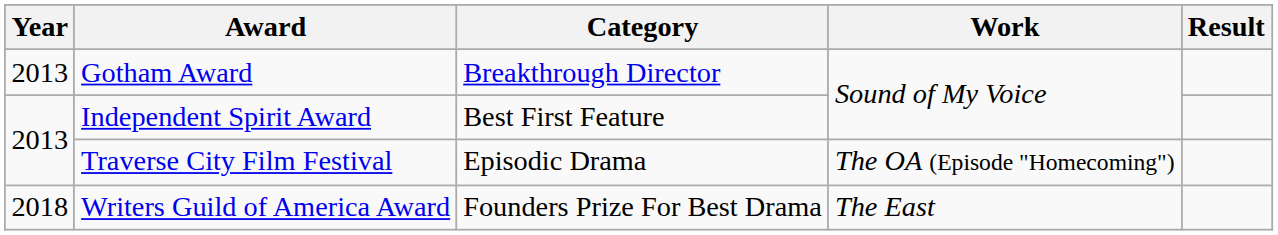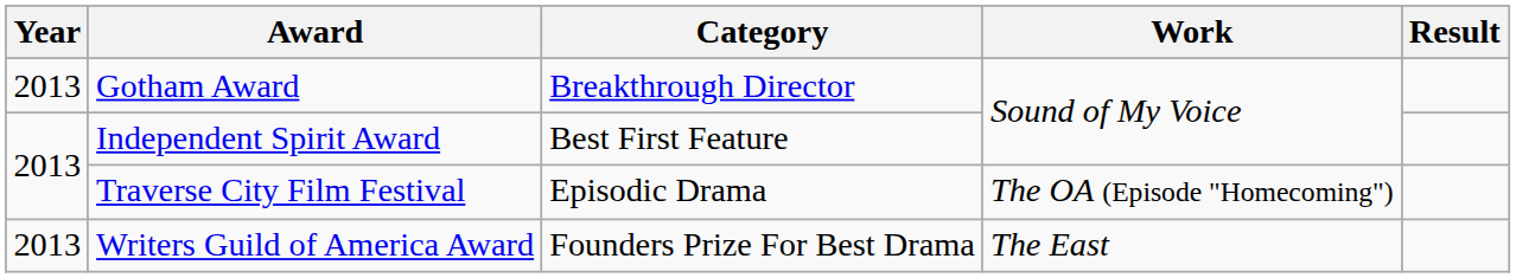 <table class="wikitable">
 <tr>
 <th>Year</th>
 <th>Award</th>
 <th>Category</th>
 <th>Work</th>
 <th>Result</th>
 </tr>
 <tr>
 <td>2013</td>
 <td><a href='#'>Gotham Award</a></td>
 <td><a href='#'>Breakthrough Director</a></td>
 <td rowspan=2><em>Sound of My Voice</em></td>
 <td></td>
 </tr>
 <tr>
 <td rowspan=2>2013</td>
 <td><a href='#'>Independent Spirit Award</a></td>
 <td>Best First Feature</td>
 <td></td>
 </tr>
 <tr>
 <td><a href='#'>Traverse City Film Festival</a></td>
 <td>Episodic Drama</td>
 <td><em>The OA</em> <small>(Episode "Homecoming")</small></td>
 <td></td>
 </tr>
 <tr>
-<td>2018</td>
+<td>2013</td>
 <td><a href='#'>Writers Guild of America Award</a></td>
 <td>Founders Prize For Best Drama</td>
 <td><em>The East</em></td>
 <td></td>
 </tr>
 </table>
